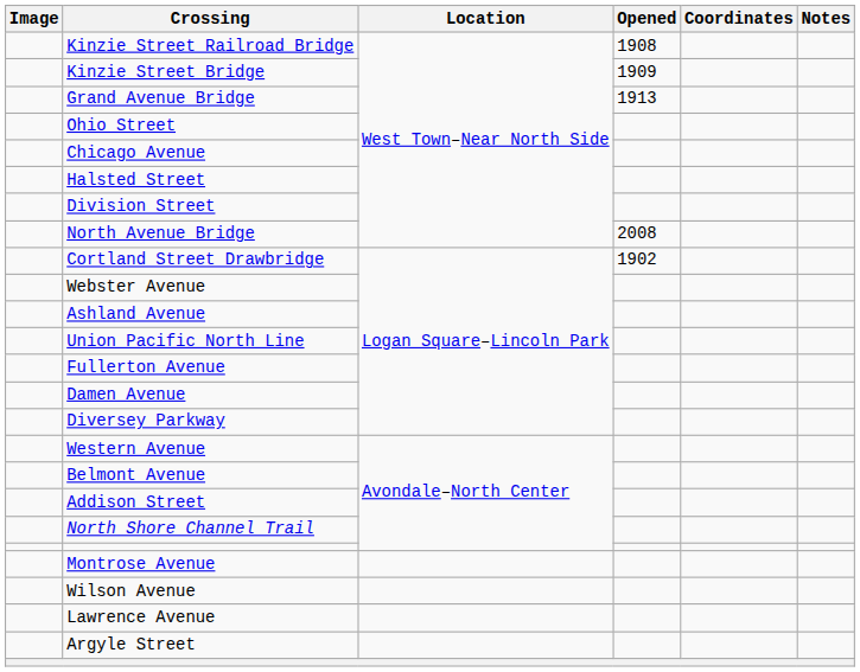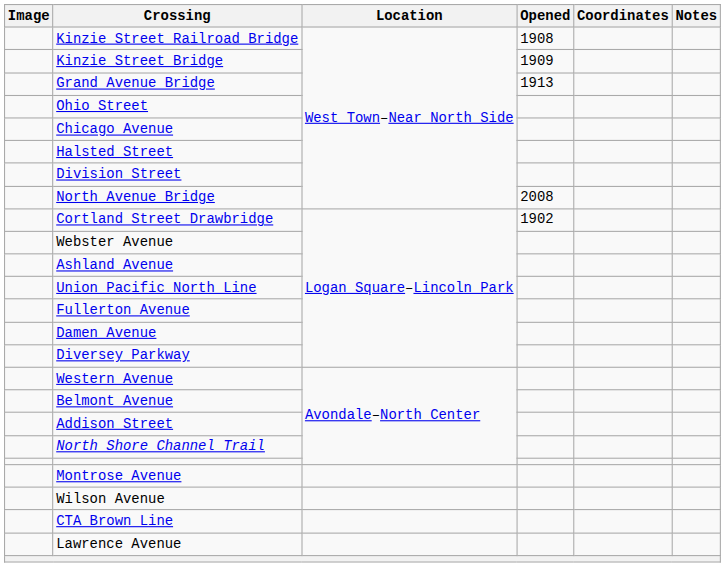 <table class="wikitable">
 <tr>
 <th>Image</th>
 <th>Crossing</th>
 <th>Location</th>
 <th>Opened</th>
 <th>Coordinates</th>
 <th>Notes</th>
 </tr>
 <tr>
 <td></td>
 <td><a href='#'>Kinzie Street Railroad Bridge</a></td>
 <td rowspan="8"><a href='#'>West Town</a>–<a href='#'>Near North Side</a></td>
 <td>1908</td>
 <td></td>
 <td></td>
 </tr>
 <tr>
 <td></td>
 <td><a href='#'>Kinzie Street Bridge</a></td>
 <td>1909</td>
 <td></td>
 <td></td>
 </tr>
 <tr>
 <td></td>
 <td><a href='#'>Grand Avenue Bridge</a></td>
 <td>1913</td>
 <td></td>
 <td></td>
 </tr>
 <tr>
 <td></td>
 <td><a href='#'>Ohio Street</a></td>
 <td></td>
 <td></td>
 <td></td>
 </tr>
 <tr>
 <td></td>
 <td><a href='#'>Chicago Avenue</a></td>
 <td></td>
 <td></td>
 <td></td>
 </tr>
 <tr>
 <td></td>
 <td><a href='#'>Halsted Street</a></td>
 <td></td>
 <td></td>
 <td></td>
 </tr>
 <tr>
 <td></td>
 <td><a href='#'>Division Street</a></td>
 <td></td>
 <td></td>
 <td></td>
 </tr>
 <tr>
 <td></td>
 <td><a href='#'>North Avenue Bridge</a><br></td>
 <td>2008</td>
 <td></td>
 <td></td>
 </tr>
 <tr>
 <td></td>
 <td><a href='#'>Cortland Street Drawbridge</a></td>
 <td rowspan="7"><a href='#'>Logan Square</a>–<a href='#'>Lincoln Park</a></td>
 <td>1902</td>
 <td></td>
 <td></td>
 </tr>
 <tr>
 <td></td>
 <td>Webster Avenue</td>
 <td></td>
 <td></td>
 <td></td>
 </tr>
 <tr>
 <td></td>
 <td><a href='#'>Ashland Avenue</a></td>
 <td></td>
 <td></td>
 <td></td>
 </tr>
 <tr>
 <td></td>
 <td><a href='#'>Union Pacific North Line</a></td>
 <td></td>
 <td></td>
 <td></td>
 </tr>
 <tr>
 <td></td>
 <td><a href='#'>Fullerton Avenue</a></td>
 <td></td>
 <td></td>
 <td></td>
 </tr>
 <tr>
 <td></td>
 <td><a href='#'>Damen Avenue</a></td>
 <td></td>
 <td></td>
 <td></td>
 </tr>
 <tr>
 <td></td>
 <td><a href='#'>Diversey Parkway</a></td>
 <td></td>
 <td></td>
 <td></td>
 </tr>
 <tr>
 <td></td>
 <td><a href='#'>Western Avenue</a></td>
 <td rowspan="5"><a href='#'>Avondale</a>–<a href='#'>North Center</a></td>
 <td></td>
 <td></td>
 <td></td>
 </tr>
 <tr>
 <td></td>
 <td><a href='#'>Belmont Avenue</a></td>
 <td></td>
 <td></td>
 <td></td>
 </tr>
 <tr>
 <td></td>
 <td><a href='#'>Addison Street</a></td>
 <td></td>
 <td></td>
 <td></td>
 </tr>
 <tr>
 <td></td>
 <td><em><a href='#'>North Shore Channel Trail</a></em></td>
 <td></td>
 <td></td>
 <td></td>
 </tr>
 <tr>
 <td></td>
 <td></td>
 <td></td>
 <td></td>
 <td></td>
 </tr>
 <tr>
 <td></td>
 <td><a href='#'>Montrose Avenue</a></td>
 <td></td>
 <td></td>
 <td></td>
 <td></td>
 </tr>
 <tr>
 <td></td>
 <td>Wilson Avenue</td>
 <td></td>
 <td></td>
 <td></td>
 <td></td>
 </tr>
 <tr>
 <td></td>
-<td>Lawrence Avenue</td>
+<td><a href='#'>CTA Brown Line</a></td>
 <td></td>
 <td></td>
 <td></td>
 <td></td>
 </tr>
 <tr>
 <td></td>
-<td>Argyle Street</td>
+<td>Lawrence Avenue</td>
 <td></td>
 <td></td>
 <td></td>
 <td></td>
 </tr>
 <tr>
 <th colspan="6"></th>
 </tr>
 </table>
